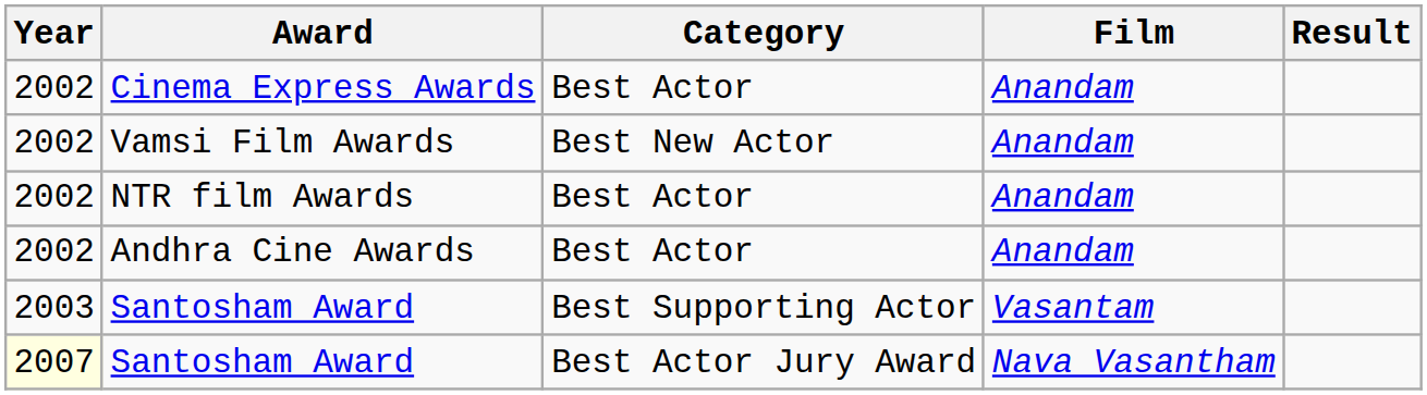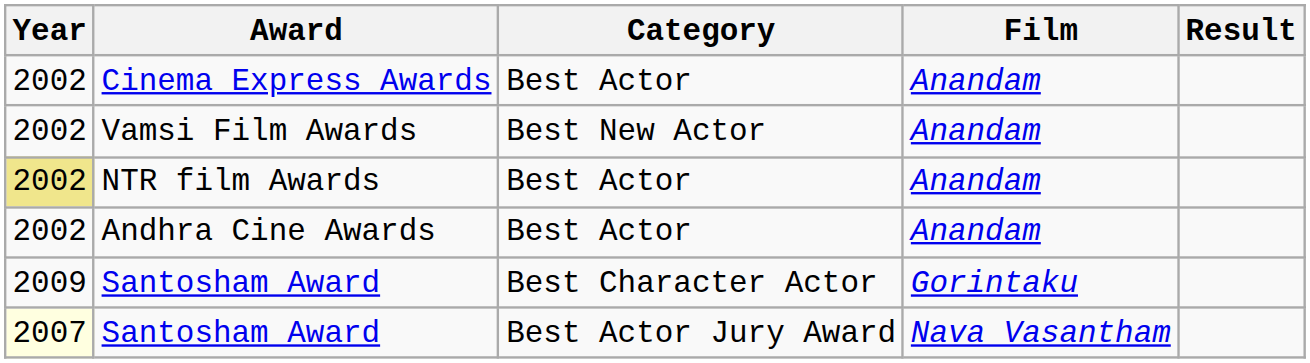 <table class="wikitable sortable">
 <tr>
 <th>Year</th>
 <th>Award</th>
 <th>Category</th>
 <th>Film</th>
 <th>Result</th>
 </tr>
 <tr>
 <td>2002</td>
 <td><a href='#'>Cinema Express Awards</a></td>
 <td>Best Actor</td>
 <td><em><a href='#'>Anandam</a></em></td>
 <td></td>
 </tr>
 <tr>
 <td>2002</td>
 <td>Vamsi Film Awards</td>
 <td>Best New Actor</td>
 <td><em><a href='#'>Anandam</a></em></td>
 <td></td>
 </tr>
 <tr>
-<td>2002</td>
+<td style="background: khaki;">2002</td>
 <td>NTR film Awards</td>
 <td>Best Actor</td>
 <td><em><a href='#'>Anandam</a></em></td>
 <td></td>
 </tr>
 <tr>
 <td>2002</td>
 <td>Andhra Cine Awards</td>
 <td>Best Actor</td>
 <td><em><a href='#'>Anandam</a></em></td>
 <td></td>
 </tr>
 <tr>
-<td>2003</td>
+<td>2009</td>
 <td><a href='#'>Santosham Award</a></td>
-<td>Best Supporting Actor</td>
-<td><em><a href='#'>Vasantam</a></em></td>
+<td>Best Character Actor</td>
+<td><em><a href='#'>Gorintaku</a></em></td>
 <td></td>
 </tr>
 <tr>
 <td style="background: lightyellow;">2007</td>
 <td><a href='#'>Santosham Award</a></td>
 <td>Best Actor Jury Award</td>
 <td><em><a href='#'>Nava Vasantham</a></em></td>
 <td></td>
 </tr>
 </table>
